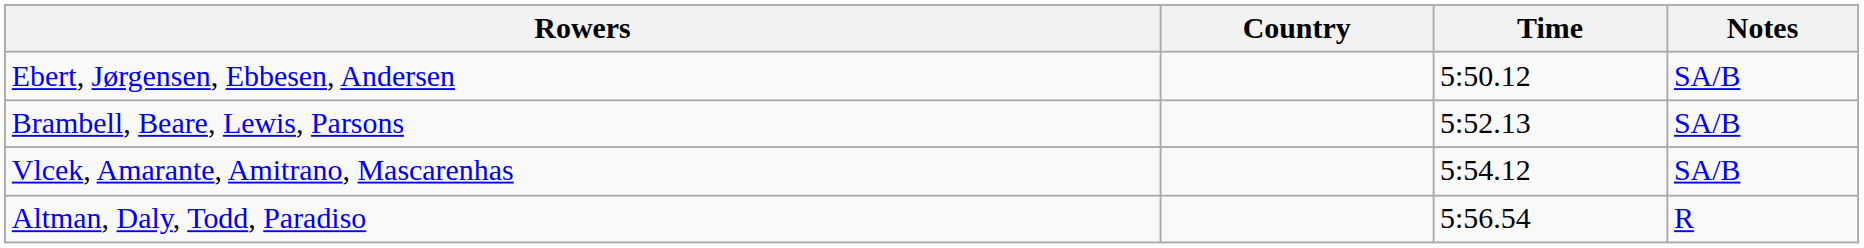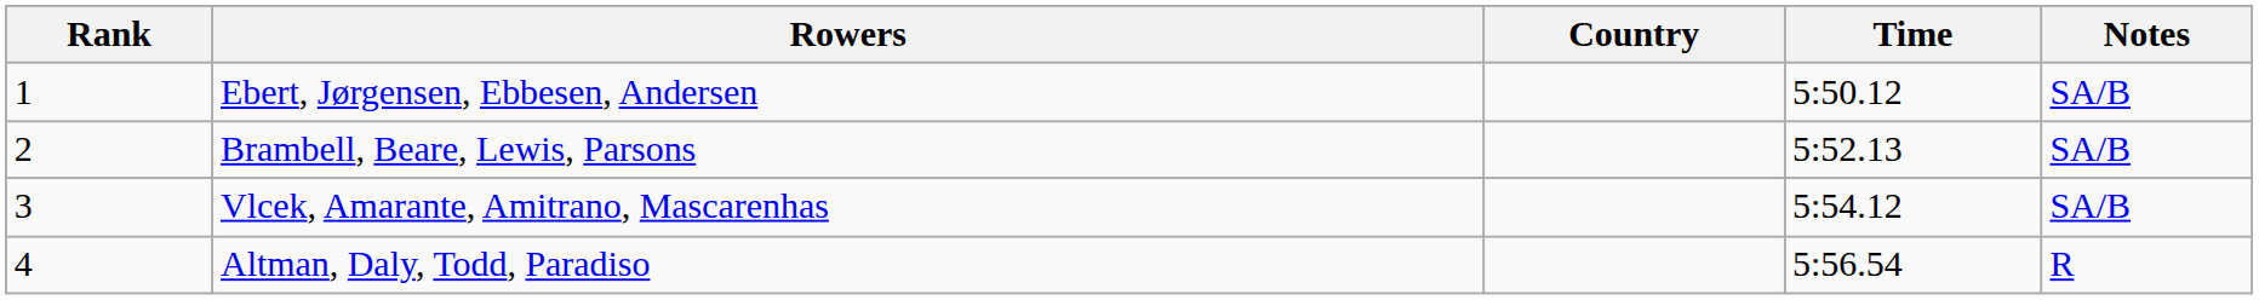 <table class="wikitable sortable" width=50%>
 <tr>
+<th>Rank</th>
 <th>Rowers</th>
 <th>Country</th>
 <th>Time</th>
 <th>Notes</th>
 </tr>
 <tr>
+<td>1</td>
 <td><a href='#'>Ebert</a>, <a href='#'>Jørgensen</a>, <a href='#'>Ebbesen</a>,  <a href='#'>Andersen</a></td>
 <td></td>
 <td>5:50.12</td>
 <td><a href='#'>SA/B</a></td>
 </tr>
 <tr>
+<td>2</td>
 <td><a href='#'>Brambell</a>, <a href='#'>Beare</a>, <a href='#'>Lewis</a>, <a href='#'>Parsons</a></td>
 <td></td>
 <td>5:52.13</td>
 <td><a href='#'>SA/B</a></td>
 </tr>
 <tr>
+<td>3</td>
 <td><a href='#'>Vlcek</a>, <a href='#'>Amarante</a>, <a href='#'>Amitrano</a>, <a href='#'>Mascarenhas</a></td>
 <td></td>
 <td>5:54.12</td>
 <td><a href='#'>SA/B</a></td>
 </tr>
 <tr>
+<td>4</td>
 <td><a href='#'>Altman</a>, <a href='#'>Daly</a>, <a href='#'>Todd</a>, <a href='#'>Paradiso</a></td>
 <td></td>
 <td>5:56.54</td>
 <td><a href='#'>R</a></td>
 </tr>
 </table>
